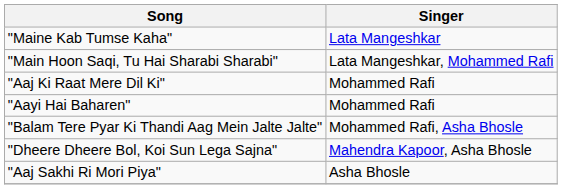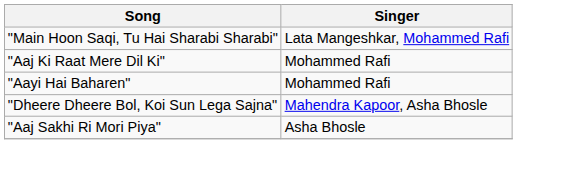 <table class="wikitable" style="font-size:92%">
 <tr>
 <th>Song</th>
 <th>Singer</th>
-</tr>
-<tr>
-<td>"Maine Kab Tumse Kaha"</td>
-<td><a href='#'>Lata Mangeshkar</a></td>
 </tr>
 <tr>
 <td>"Main Hoon Saqi, Tu Hai Sharabi Sharabi"</td>
 <td>Lata Mangeshkar, <a href='#'>Mohammed Rafi</a></td>
 </tr>
 <tr>
 <td>"Aaj Ki Raat Mere Dil Ki"</td>
 <td>Mohammed Rafi</td>
 </tr>
 <tr>
 <td>"Aayi Hai Baharen"</td>
 <td>Mohammed Rafi</td>
 </tr>
 <tr>
-<td>"Balam Tere Pyar Ki Thandi Aag Mein Jalte Jalte"</td>
-<td>Mohammed Rafi, <a href='#'>Asha Bhosle</a></td>
-</tr>
-<tr>
 <td>"Dheere Dheere Bol, Koi Sun Lega Sajna"</td>
 <td><a href='#'>Mahendra Kapoor</a>, Asha Bhosle</td>
 </tr>
 <tr>
 <td>"Aaj Sakhi Ri Mori Piya"</td>
 <td>Asha Bhosle</td>
 </tr>
 <tr>
 </tr>
 </table>
